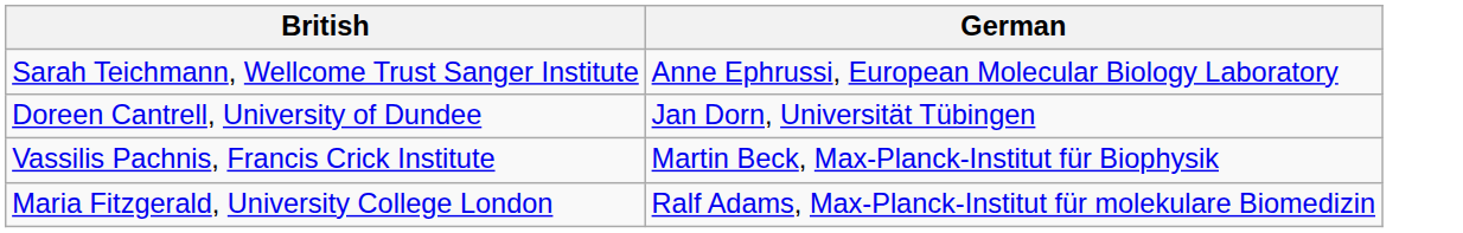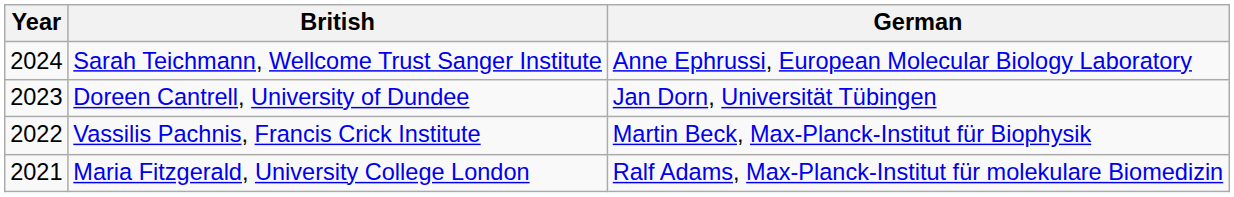 <table class="wikitable">
 <tr>
+<th>Year</th>
 <th>British</th>
 <th>German</th>
 </tr>
 <tr>
+<td>2024</td>
 <td><a href='#'>Sarah Teichmann</a>, <a href='#'>Wellcome Trust Sanger Institute</a></td>
 <td><a href='#'>Anne Ephrussi</a>, <a href='#'>European Molecular Biology Laboratory</a></td>
 </tr>
 <tr>
+<td>2023</td>
 <td><a href='#'>Doreen Cantrell</a>, <a href='#'>University of Dundee</a></td>
 <td><a href='#'>Jan Dorn</a>, <a href='#'>Universität Tübingen</a></td>
 </tr>
 <tr>
+<td>2022</td>
 <td><a href='#'>Vassilis Pachnis</a>, <a href='#'>Francis Crick Institute</a></td>
 <td><a href='#'>Martin Beck</a>, <a href='#'>Max-Planck-Institut für Biophysik</a></td>
 </tr>
 <tr>
+<td>2021</td>
 <td><a href='#'>Maria Fitzgerald</a>, <a href='#'>University College London</a></td>
 <td><a href='#'>Ralf Adams</a>, <a href='#'>Max-Planck-Institut für molekulare Biomedizin</a></td>
 </tr>
 </table>
